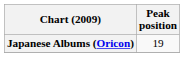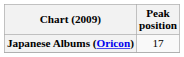 <table class="wikitable sortable plainrowheaders">
 <tr>
 <th scope="col">Chart (2009)</th>
 <th scope="col">Peak<br>position</th>
 </tr>
 <tr>
 <th scope="row">Japanese Albums (<a href='#'>Oricon</a>)</th>
-<td style="text-align:center;">19</td>
+<td style="text-align:center;">17</td>
 </tr>
 <tr>
 </tr>
 <tr>
 </tr>
 </table>
